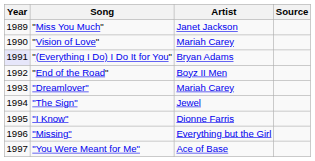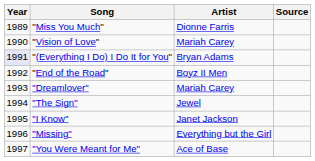 <table class="wikitable">
 <tr>
 <th>Year</th>
 <th>Song</th>
 <th>Artist</th>
 <th>Source</th>
 </tr>
 <tr>
 <td>1989</td>
 <td>"<a href='#'>Miss You Much</a>"</td>
-<td><a href='#'>Janet Jackson</a></td>
+<td><a href='#'>Dionne Farris</a></td>
 <td></td>
 </tr>
 <tr>
 <td>1990</td>
 <td>"<a href='#'>Vision of Love</a>"</td>
 <td><a href='#'>Mariah Carey</a></td>
 <td></td>
 </tr>
 <tr>
 <td style="background: lavender;">1991</td>
 <td>"<a href='#'>(Everything I Do) I Do It for You</a>"</td>
 <td><a href='#'>Bryan Adams</a></td>
 <td></td>
 </tr>
 <tr>
 <td>1992</td>
 <td>"<a href='#'>End of the Road</a>"</td>
 <td><a href='#'>Boyz II Men</a></td>
 <td></td>
 </tr>
 <tr>
 <td>1993</td>
 <td><a href='#'>"Dreamlover"</a></td>
 <td><a href='#'>Mariah Carey</a></td>
 <td></td>
 </tr>
 <tr>
 <td>1994</td>
 <td><a href='#'>"The Sign"</a></td>
 <td><a href='#'>Jewel</a></td>
 <td></td>
 </tr>
 <tr>
 <td>1995</td>
 <td><a href='#'>"I Know"</a></td>
-<td><a href='#'>Dionne Farris</a></td>
+<td><a href='#'>Janet Jackson</a></td>
 <td></td>
 </tr>
 <tr>
 <td>1996</td>
 <td><a href='#'>"Missing"</a></td>
 <td><a href='#'>Everything but the Girl</a></td>
 <td></td>
 </tr>
 <tr>
 <td>1997</td>
 <td><a href='#'>"You Were Meant for Me"</a></td>
 <td><a href='#'>Ace of Base</a></td>
 <td></td>
 </tr>
 </table>
